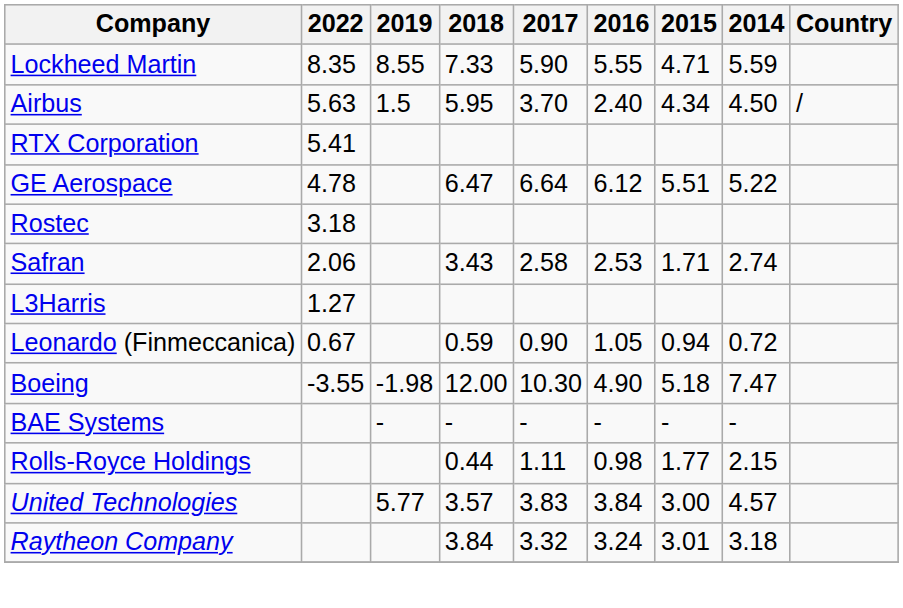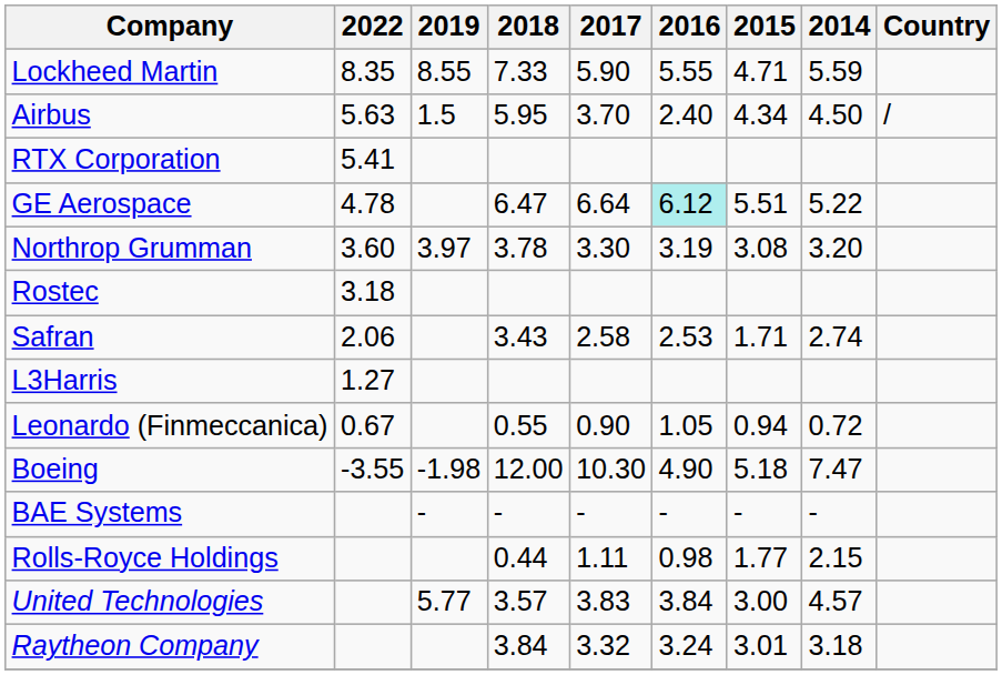 <table class="wikitable sortable">
 <tr>
 <th>Company</th>
 <th>2022</th>
 <th>2019</th>
 <th>2018</th>
 <th>2017</th>
 <th>2016</th>
 <th>2015</th>
 <th>2014</th>
 <th>Country</th>
 </tr>
 <tr>
 <td><a href='#'>Lockheed Martin</a></td>
 <td>8.35</td>
 <td>8.55</td>
 <td>7.33</td>
 <td>5.90</td>
 <td>5.55</td>
 <td>4.71</td>
 <td>5.59</td>
 <td></td>
 </tr>
 <tr>
 <td><a href='#'>Airbus</a></td>
 <td>5.63</td>
 <td>1.5</td>
 <td>5.95</td>
 <td>3.70</td>
 <td>2.40</td>
 <td>4.34</td>
 <td>4.50</td>
 <td> / </td>
 </tr>
 <tr>
 <td><a href='#'>RTX Corporation</a></td>
 <td>5.41</td>
 <td></td>
 <td></td>
 <td></td>
 <td></td>
 <td></td>
 <td></td>
 <td></td>
 </tr>
 <tr>
 <td><a href='#'>GE Aerospace</a></td>
 <td>4.78</td>
 <td></td>
 <td>6.47</td>
 <td>6.64</td>
-<td>6.12</td>
+<td style="background: paleturquoise;">6.12</td>
 <td>5.51</td>
 <td>5.22</td>
+<td></td>
+</tr>
+<tr>
+<td><a href='#'>Northrop Grumman</a></td>
+<td>3.60</td>
+<td>3.97</td>
+<td>3.78</td>
+<td>3.30</td>
+<td>3.19</td>
+<td>3.08</td>
+<td>3.20</td>
 <td></td>
 </tr>
 <tr>
 <td><a href='#'>Rostec</a></td>
 <td>3.18</td>
 <td></td>
 <td></td>
 <td></td>
 <td></td>
 <td></td>
 <td></td>
 <td></td>
 </tr>
 <tr>
 <td><a href='#'>Safran</a></td>
 <td>2.06</td>
 <td></td>
 <td>3.43</td>
 <td>2.58</td>
 <td>2.53</td>
 <td>1.71</td>
 <td>2.74</td>
 <td></td>
 </tr>
 <tr>
 <td><a href='#'>L3Harris</a></td>
 <td>1.27</td>
 <td></td>
 <td></td>
 <td></td>
 <td></td>
 <td></td>
 <td></td>
 <td></td>
 </tr>
 <tr>
 <td><a href='#'>Leonardo</a> (Finmeccanica)</td>
 <td>0.67</td>
 <td></td>
-<td>0.59</td>
+<td>0.55</td>
 <td>0.90</td>
 <td>1.05</td>
 <td>0.94</td>
 <td>0.72</td>
 <td></td>
 </tr>
 <tr>
 <td><a href='#'>Boeing</a></td>
 <td>-3.55</td>
 <td>-1.98</td>
 <td>12.00</td>
 <td>10.30</td>
 <td>4.90</td>
 <td>5.18</td>
 <td>7.47</td>
 <td></td>
 </tr>
 <tr>
 <td><a href='#'>BAE Systems</a></td>
 <td></td>
 <td>-</td>
 <td>-</td>
 <td>-</td>
 <td>-</td>
 <td>-</td>
 <td>-</td>
 <td></td>
 </tr>
 <tr>
 <td><a href='#'>Rolls-Royce Holdings</a></td>
 <td></td>
 <td></td>
 <td>0.44</td>
 <td>1.11</td>
 <td>0.98</td>
 <td>1.77</td>
 <td>2.15</td>
 <td></td>
 </tr>
 <tr>
 <td><em><a href='#'>United Technologies</a></em></td>
 <td></td>
 <td>5.77</td>
 <td>3.57</td>
 <td>3.83</td>
 <td>3.84</td>
 <td>3.00</td>
 <td>4.57</td>
 <td></td>
 </tr>
 <tr>
 <td><em><a href='#'>Raytheon Company</a></em></td>
 <td></td>
 <td></td>
 <td>3.84</td>
 <td>3.32</td>
 <td>3.24</td>
 <td>3.01</td>
 <td>3.18</td>
 <td></td>
 </tr>
 <tr>
 </tr>
 </table>
